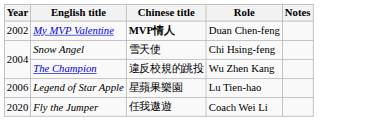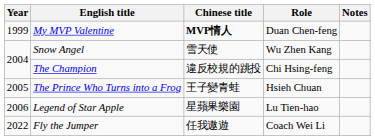 <table class="wikitable sortable">
 <tr>
 <th>Year</th>
 <th>English title</th>
 <th>Chinese title</th>
 <th>Role</th>
 <th class="unsortable">Notes</th>
 </tr>
 <tr>
-<td>2002</td>
+<td>1999</td>
 <td><em><a href='#'>My MVP Valentine</a></em></td>
 <td><strong>MVP情人</strong></td>
 <td>Duan Chen-feng</td>
 <td></td>
 </tr>
 <tr>
 <td rowspan=2>2004</td>
 <td><em>Snow Angel</em></td>
 <td>雪天使</td>
-<td>Chi Hsing-feng</td>
+<td>Wu Zhen Kang</td>
 <td></td>
 </tr>
 <tr>
 <td><em><a href='#'>The Champion</a></em></td>
 <td>違反校規的跳投</td>
-<td>Wu Zhen Kang</td>
+<td>Chi Hsing-feng</td>
+<td></td>
+</tr>
+<tr>
+<td>2005</td>
+<td><em><a href='#'>The Prince Who Turns into a Frog</a></em></td>
+<td>王子變青蛙</td>
+<td>Hsieh Chuan</td>
 <td></td>
 </tr>
 <tr>
 <td>2006</td>
 <td><em>Legend of Star Apple</em></td>
 <td>星蘋果樂園</td>
 <td>Lu Tien-hao</td>
 <td></td>
 </tr>
 <tr>
-<td>2020</td>
+<td>2022</td>
 <td><em>Fly the Jumper</em></td>
 <td>任我遨遊</td>
 <td>Coach Wei Li</td>
 <td></td>
 </tr>
 </table>
